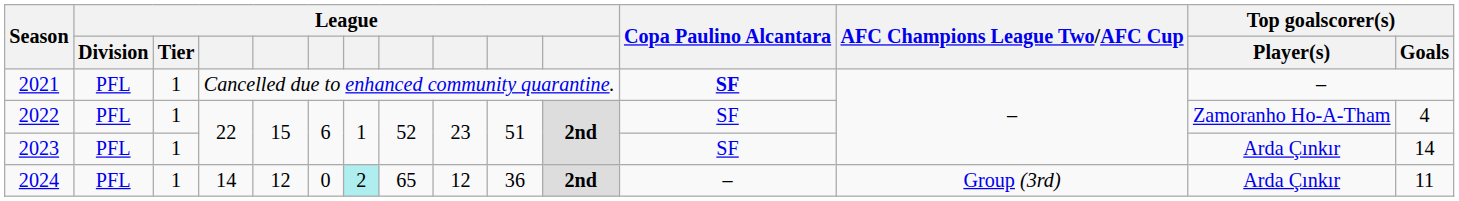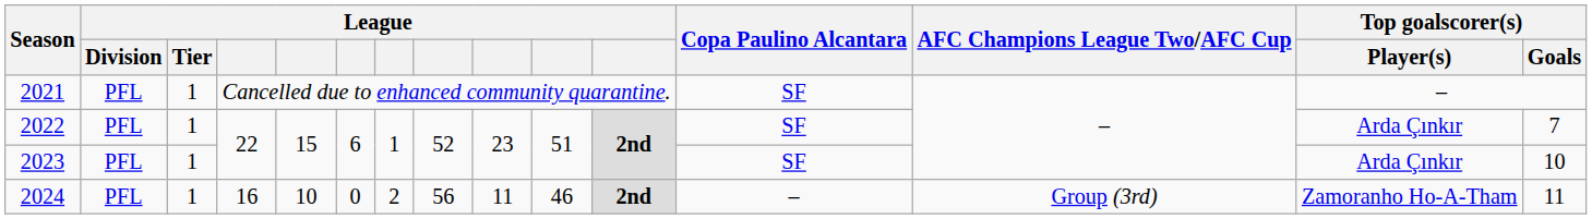 <table class="wikitable sortable" style="text-align:center">
 <tr>
 <th scope=col rowspan="2">Season</th>
 <th scope=colgroup colspan="10">League</th>
 <th scope=col rowspan="2" class="unsortable"><a href='#'>Copa Paulino Alcantara</a></th>
 <th scope=col rowspan="2" class="unsortable"><a href='#'>AFC Champions League Two</a>/<a href='#'>AFC Cup</a></th>
 <th scope=colgroup colspan="2">Top goalscorer(s)</th>
 </tr>
 <tr>
 <th scope=col>Division</th>
 <th scope=col>Tier</th>
 <th scope=col></th>
 <th scope=col></th>
 <th scope=col></th>
 <th scope=col></th>
 <th scope=col></th>
 <th scope=col></th>
 <th scope=col></th>
 <th scope=col></th>
 <th scope=col>Player(s)</th>
 <th scope=col>Goals</th>
 </tr>
 <tr>
 <td><a href='#'>2021</a></td>
 <td><a href='#'>PFL</a></td>
 <td>1</td>
 <td colspan="8"><em>Cancelled due to <a href='#'>enhanced community quarantine</a>.</em></td>
-<td><strong><a href='#'>SF</a></strong></td>
+<td><a href='#'>SF</a></td>
 <td rowspan="3">–</td>
 <td colspan="2">–</td>
 </tr>
 <tr>
 <td><a href='#'>2022</a></td>
 <td><a href='#'>PFL</a></td>
 <td>1</td>
 <td rowspan="2">22</td>
 <td rowspan="2">15</td>
 <td rowspan="2">6</td>
 <td rowspan="2">1</td>
 <td rowspan="2">52</td>
 <td rowspan="2">23</td>
 <td rowspan="2">51</td>
 <td rowspan="2" style="background-color:#DDD"><strong>2nd</strong></td>
 <td><a href='#'>SF</a></td>
-<td><a href='#'>Zamoranho Ho-A-Tham</a></td>
-<td>4</td>
+<td><a href='#'>Arda Çınkır</a></td>
+<td>7</td>
 </tr>
 <tr>
 <td><a href='#'>2023</a></td>
 <td><a href='#'>PFL</a></td>
 <td>1</td>
 <td><a href='#'>SF</a></td>
 <td><a href='#'>Arda Çınkır</a></td>
-<td>14</td>
+<td>10</td>
 </tr>
 <tr>
 <td><a href='#'>2024</a></td>
 <td><a href='#'>PFL</a></td>
 <td>1</td>
-<td>14</td>
-<td>12</td>
+<td>16</td>
+<td>10</td>
 <td>0</td>
-<td style="background: paleturquoise;">2</td>
-<td>65</td>
-<td>12</td>
-<td>36</td>
+<td>2</td>
+<td>56</td>
+<td>11</td>
+<td>46</td>
 <td style="background-color:#DDD"><strong>2nd</strong></td>
 <td>–</td>
 <td><a href='#'>Group</a> <em>(3rd)</em></td>
-<td><a href='#'>Arda Çınkır</a></td>
+<td><a href='#'>Zamoranho Ho-A-Tham</a></td>
 <td>11</td>
 </tr>
 </table>
